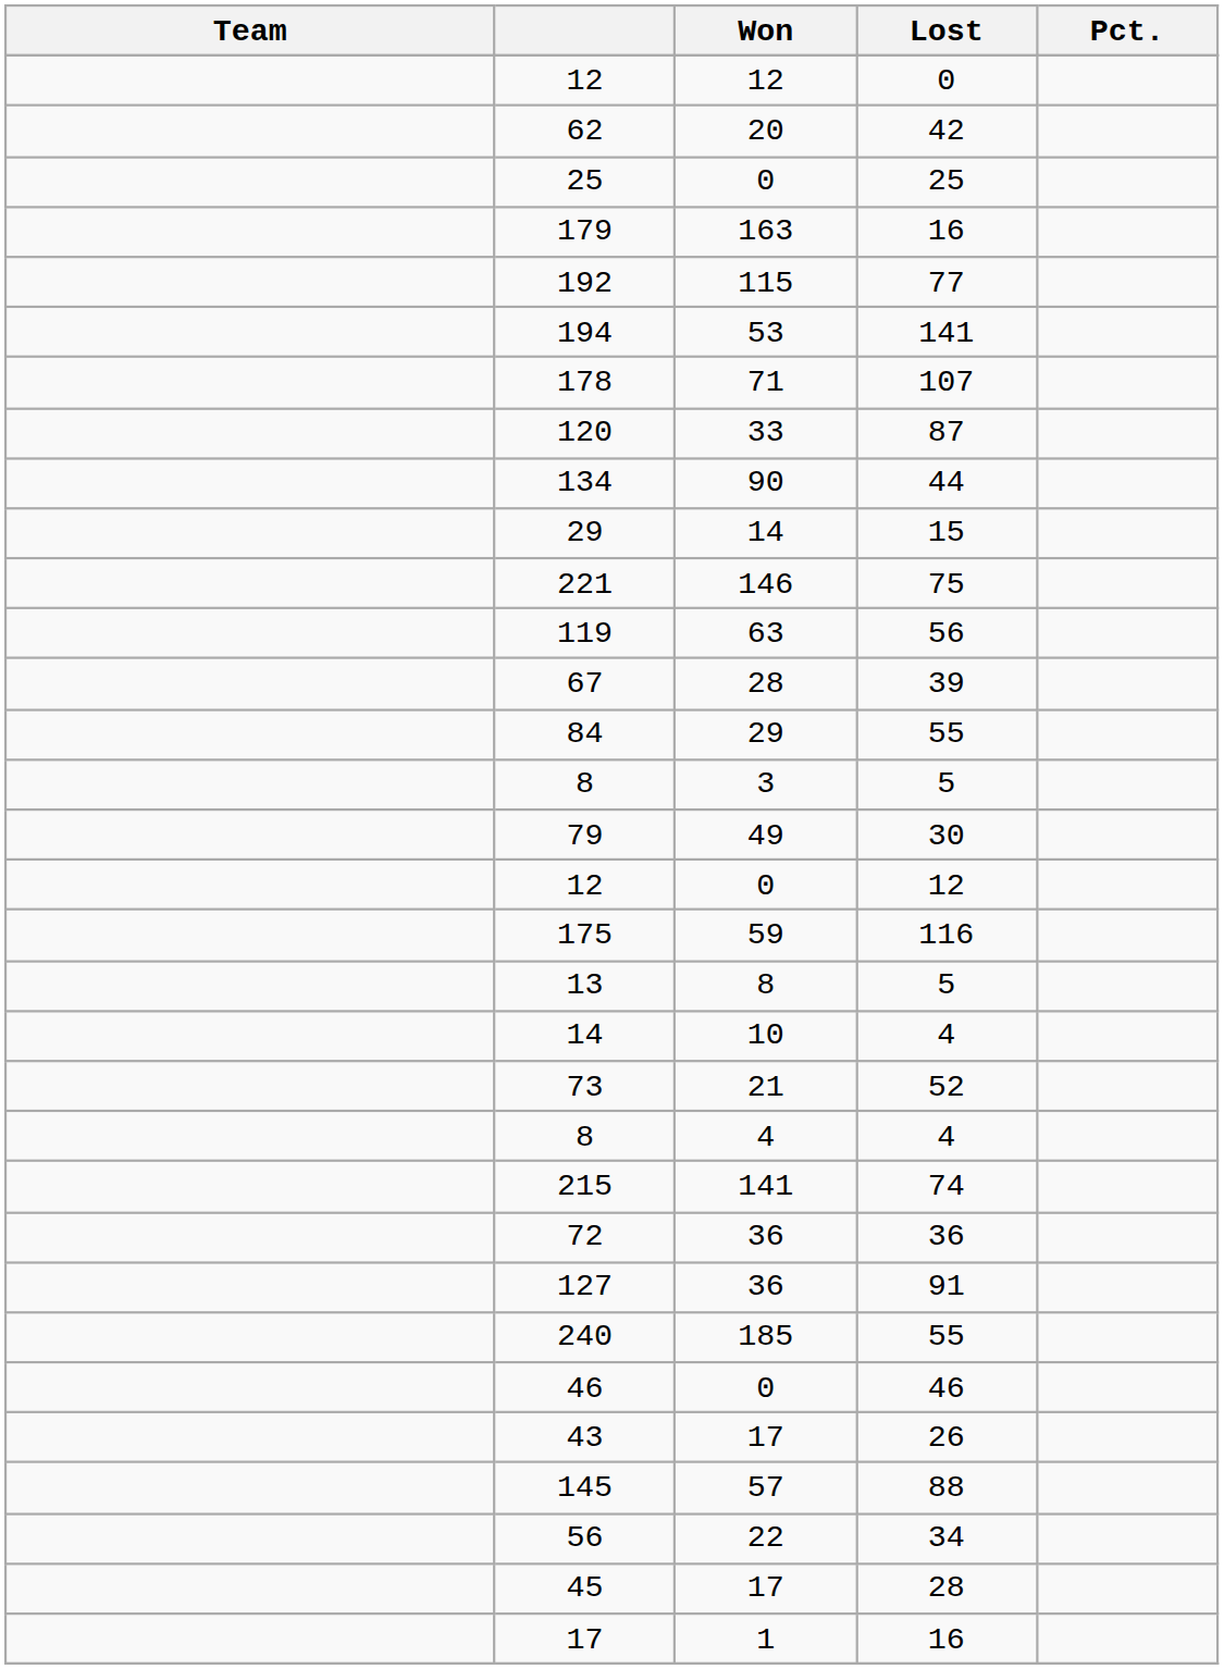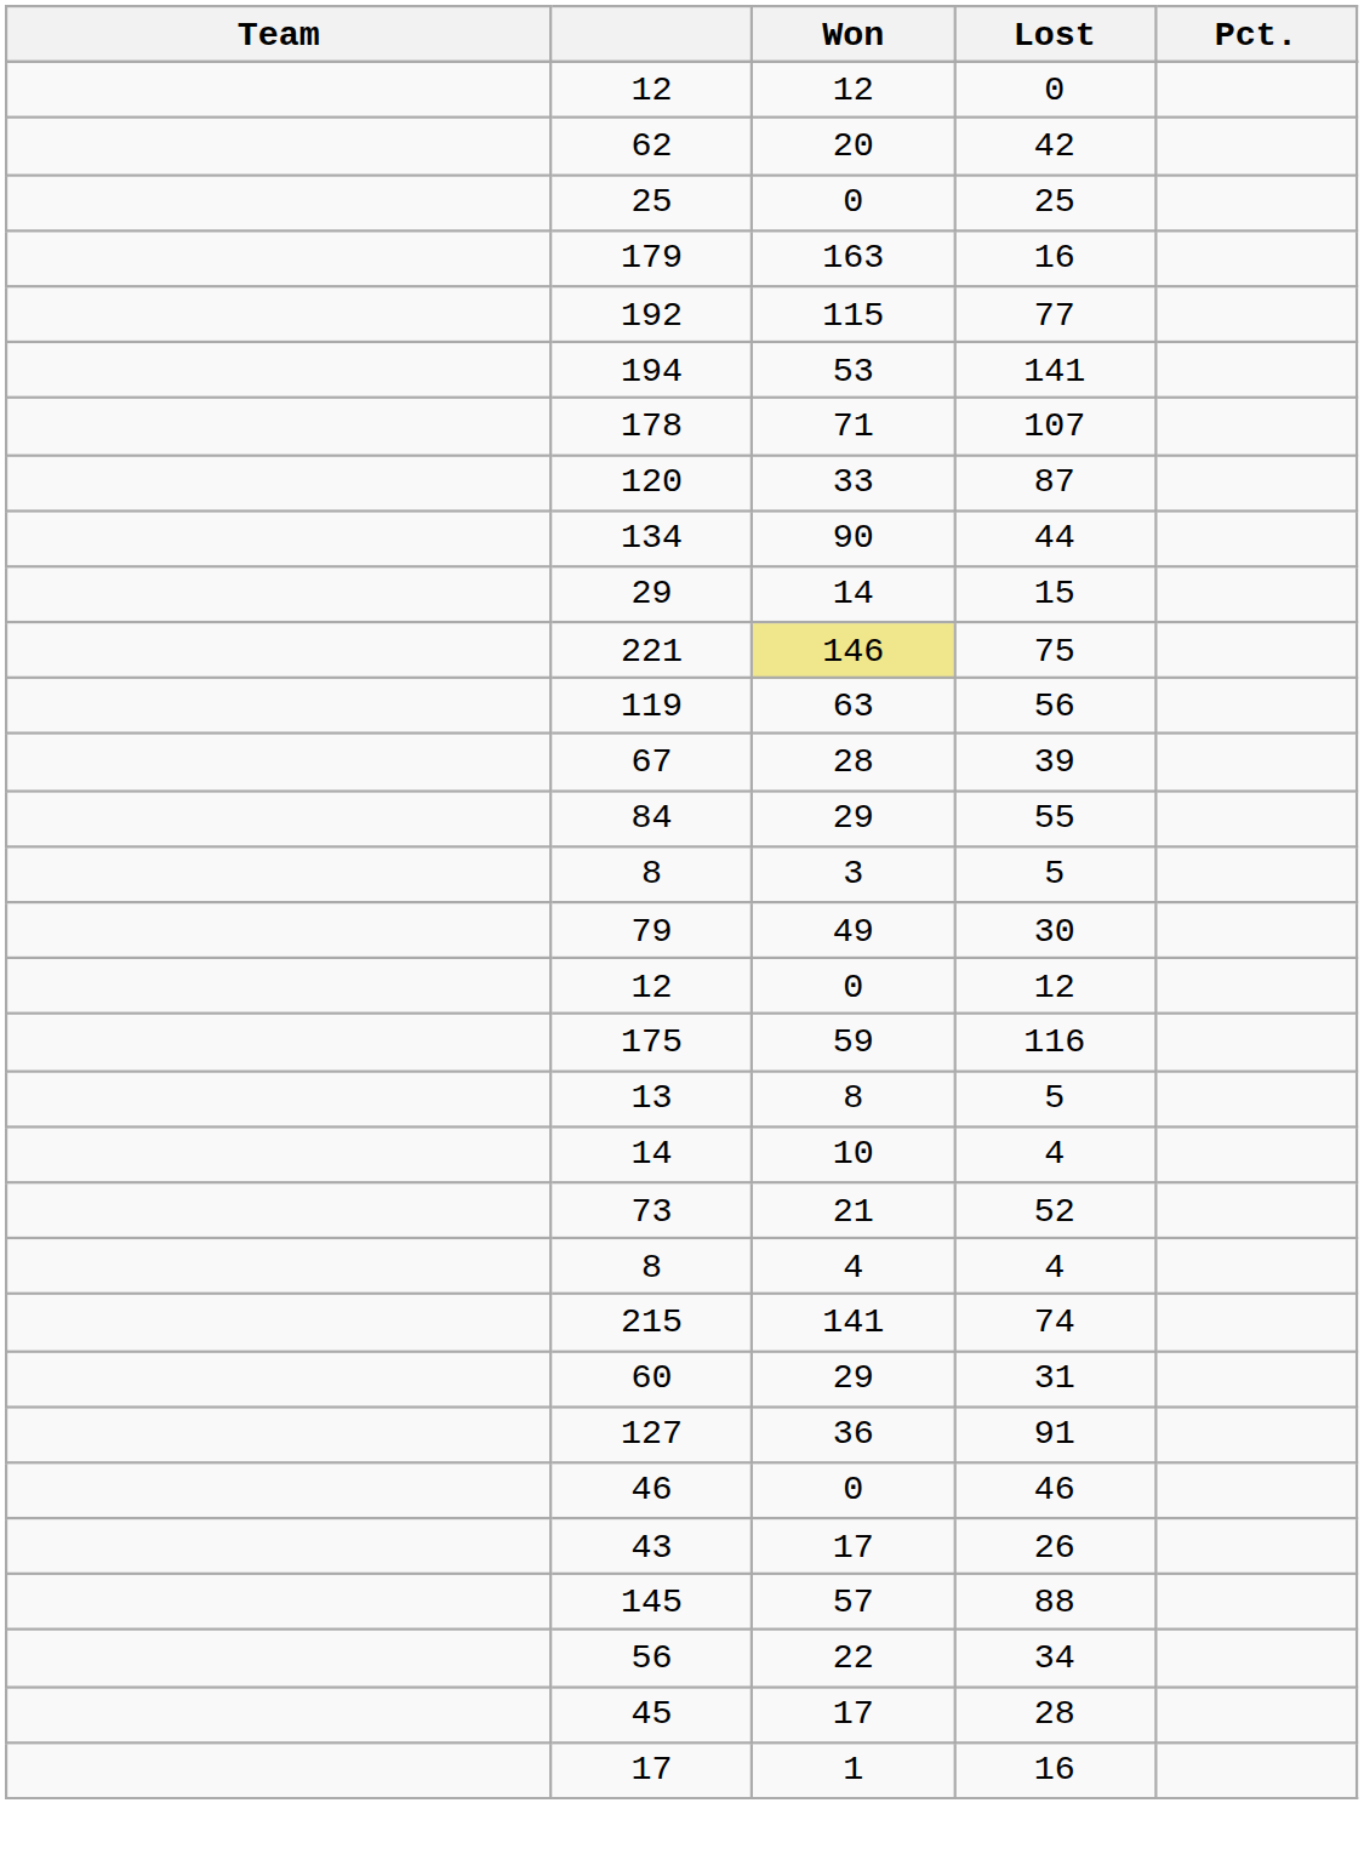 <table class="wikitable sortable" style="text-align:center">
 <tr>
 <th width=200>Team</th>
 <th width=70></th>
 <th width=70>Won</th>
 <th width=70>Lost</th>
 <th width=70>Pct.</th>
 </tr>
 <tr bgcolor="#d0ffd0" align="center">
 </tr>
 <tr>
 <td align="left"></td>
 <td>12</td>
 <td>12</td>
 <td>0</td>
 <td></td>
 </tr>
 <tr>
 <td align="left"></td>
 <td>62</td>
 <td>20</td>
 <td>42</td>
 <td></td>
 </tr>
 <tr>
 <td align="left"></td>
 <td>25</td>
 <td>0</td>
 <td>25</td>
 <td></td>
 </tr>
 <tr>
 <td align="left"></td>
 <td>179</td>
 <td>163</td>
 <td>16</td>
 <td></td>
 </tr>
 <tr>
 <td align="left"></td>
 <td>192</td>
 <td>115</td>
 <td>77</td>
 <td></td>
 </tr>
 <tr>
 <td align="left"></td>
 <td>194</td>
 <td>53</td>
 <td>141</td>
 <td></td>
 </tr>
 <tr>
 <td align="left"></td>
 <td>178</td>
 <td>71</td>
 <td>107</td>
 <td></td>
 </tr>
 <tr>
 <td align="left"></td>
 <td>120</td>
 <td>33</td>
 <td>87</td>
 <td></td>
 </tr>
 <tr>
 <td align="left"></td>
 <td>134</td>
 <td>90</td>
 <td>44</td>
 <td></td>
 </tr>
 <tr>
 <td align="left"></td>
 <td>29</td>
 <td>14</td>
 <td>15</td>
 <td></td>
 </tr>
 <tr>
 <td align="left"></td>
 <td>221</td>
-<td>146</td>
+<td style="background: khaki;">146</td>
 <td>75</td>
 <td></td>
 </tr>
 <tr>
 <td align="left"></td>
 <td>119</td>
 <td>63</td>
 <td>56</td>
 <td></td>
 </tr>
 <tr>
 <td align="left"></td>
 <td>67</td>
 <td>28</td>
 <td>39</td>
 <td></td>
 </tr>
 <tr>
 <td align="left"></td>
 <td>84</td>
 <td>29</td>
 <td>55</td>
 <td></td>
 </tr>
 <tr>
 <td align="left"></td>
 <td>8</td>
 <td>3</td>
 <td>5</td>
 <td></td>
 </tr>
 <tr>
 <td align="left"></td>
 <td>79</td>
 <td>49</td>
 <td>30</td>
 <td></td>
 </tr>
 <tr>
 <td align="left"></td>
 <td>12</td>
 <td>0</td>
 <td>12</td>
 <td></td>
 </tr>
 <tr>
 <td align="left"></td>
 <td>175</td>
 <td>59</td>
 <td>116</td>
 <td></td>
 </tr>
 <tr>
 <td align="left"></td>
 <td>13</td>
 <td>8</td>
 <td>5</td>
 <td></td>
 </tr>
 <tr>
 <td align="left"></td>
 <td>14</td>
 <td>10</td>
 <td>4</td>
 <td></td>
 </tr>
 <tr>
 <td align="left"></td>
 <td>73</td>
 <td>21</td>
 <td>52</td>
 <td></td>
 </tr>
 <tr>
 <td align="left"></td>
 <td>8</td>
 <td>4</td>
 <td>4</td>
 <td></td>
 </tr>
 <tr>
 <td align="left"></td>
 <td>215</td>
 <td>141</td>
 <td>74</td>
 <td></td>
 </tr>
 <tr>
 <td align="left"></td>
-<td>72</td>
-<td>36</td>
-<td>36</td>
+<td>60</td>
+<td>29</td>
+<td>31</td>
 <td></td>
 </tr>
 <tr>
 <td align="left"></td>
 <td>127</td>
 <td>36</td>
 <td>91</td>
-<td></td>
-</tr>
-<tr>
-<td align="left"></td>
-<td>240</td>
-<td>185</td>
-<td>55</td>
 <td></td>
 </tr>
 <tr>
 <td align="left"></td>
 <td>46</td>
 <td>0</td>
 <td>46</td>
 <td></td>
 </tr>
 <tr>
 <td align="left"></td>
 <td>43</td>
 <td>17</td>
 <td>26</td>
 <td></td>
 </tr>
 <tr>
 <td align="left"></td>
 <td>145</td>
 <td>57</td>
 <td>88</td>
 <td></td>
 </tr>
 <tr>
 <td align="left"></td>
 <td>56</td>
 <td>22</td>
 <td>34</td>
 <td></td>
 </tr>
 <tr>
 <td align="left"></td>
 <td>45</td>
 <td>17</td>
 <td>28</td>
 <td></td>
 </tr>
 <tr>
 <td align="left"></td>
 <td>17</td>
 <td>1</td>
 <td>16</td>
 <td></td>
 </tr>
 <tr class="sortbottom">
 </tr>
 </table>
